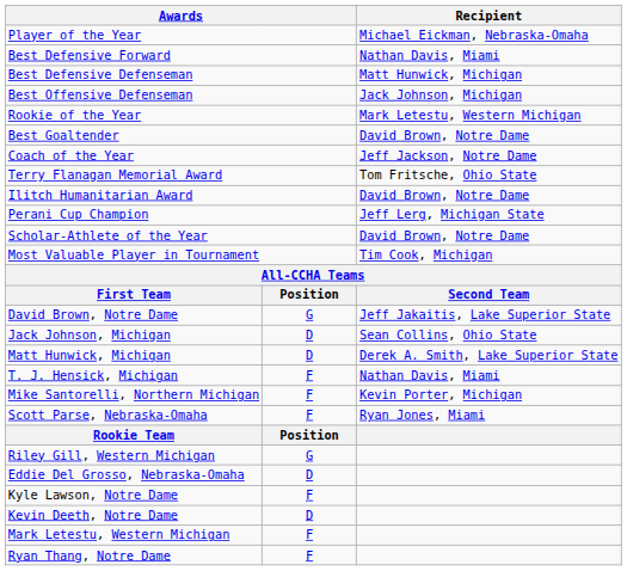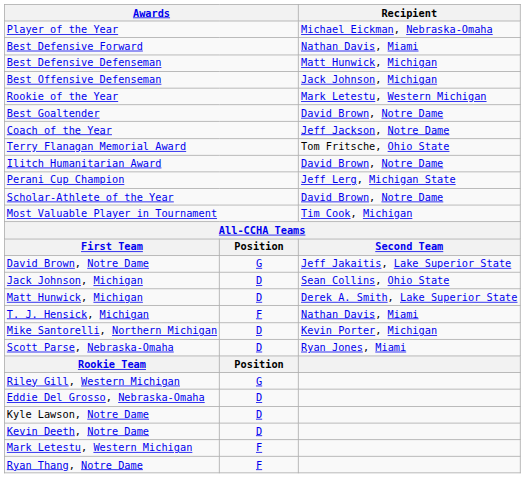 <table class="wikitable">
 <tr>
 <th colspan=2><a href='#'>Awards</a></th>
 <th>Recipient</th>
 </tr>
 <tr>
 <td colspan=2><a href='#'>Player of the Year</a></td>
 <td><a href='#'>Michael Eickman</a>, <a href='#'>Nebraska-Omaha</a></td>
 </tr>
 <tr>
 <td colspan=2><a href='#'>Best Defensive Forward</a></td>
 <td><a href='#'>Nathan Davis</a>, <a href='#'>Miami</a></td>
 </tr>
 <tr>
 <td colspan=2><a href='#'>Best Defensive Defenseman</a></td>
 <td><a href='#'>Matt Hunwick</a>, <a href='#'>Michigan</a></td>
 </tr>
 <tr>
 <td colspan=2><a href='#'>Best Offensive Defenseman</a></td>
 <td><a href='#'>Jack Johnson</a>, <a href='#'>Michigan</a></td>
 </tr>
 <tr>
 <td colspan=2><a href='#'>Rookie of the Year</a></td>
 <td><a href='#'>Mark Letestu</a>, <a href='#'>Western Michigan</a></td>
 </tr>
 <tr>
 <td colspan=2><a href='#'>Best Goaltender</a></td>
 <td><a href='#'>David Brown</a>, <a href='#'>Notre Dame</a></td>
 </tr>
 <tr>
 <td colspan=2><a href='#'>Coach of the Year</a></td>
 <td><a href='#'>Jeff Jackson</a>, <a href='#'>Notre Dame</a></td>
 </tr>
 <tr>
 <td colspan=2><a href='#'>Terry Flanagan Memorial Award</a></td>
 <td>Tom Fritsche, <a href='#'>Ohio State</a></td>
 </tr>
 <tr>
 <td colspan=2><a href='#'>Ilitch Humanitarian Award</a></td>
 <td><a href='#'>David Brown</a>, <a href='#'>Notre Dame</a></td>
 </tr>
 <tr>
 <td colspan=2><a href='#'>Perani Cup Champion</a></td>
 <td><a href='#'>Jeff Lerg</a>, <a href='#'>Michigan State</a></td>
 </tr>
 <tr>
 <td colspan=2><a href='#'>Scholar-Athlete of the Year</a></td>
 <td><a href='#'>David Brown</a>, <a href='#'>Notre Dame</a></td>
 </tr>
 <tr>
 <td colspan=2><a href='#'>Most Valuable Player in Tournament</a></td>
 <td><a href='#'>Tim Cook</a>, <a href='#'>Michigan</a></td>
 </tr>
 <tr>
 <th colspan=3><a href='#'>All-CCHA Teams</a></th>
 </tr>
 <tr>
 <th><a href='#'>First Team</a></th>
 <th>  Position  </th>
 <th><a href='#'>Second Team</a></th>
 </tr>
 <tr>
 <td><a href='#'>David Brown</a>, <a href='#'>Notre Dame</a></td>
 <td align=center><a href='#'>G</a></td>
 <td><a href='#'>Jeff Jakaitis</a>, <a href='#'>Lake Superior State</a></td>
 </tr>
 <tr>
 <td><a href='#'>Jack Johnson</a>, <a href='#'>Michigan</a></td>
 <td align=center><a href='#'>D</a></td>
 <td><a href='#'>Sean Collins</a>, <a href='#'>Ohio State</a></td>
 </tr>
 <tr>
 <td><a href='#'>Matt Hunwick</a>, <a href='#'>Michigan</a></td>
 <td align=center><a href='#'>D</a></td>
 <td><a href='#'>Derek A. Smith</a>, <a href='#'>Lake Superior State</a></td>
 </tr>
 <tr>
 <td><a href='#'>T. J. Hensick</a>, <a href='#'>Michigan</a></td>
 <td align=center><a href='#'>F</a></td>
 <td><a href='#'>Nathan Davis</a>, <a href='#'>Miami</a></td>
 </tr>
 <tr>
 <td><a href='#'>Mike Santorelli</a>, <a href='#'>Northern Michigan</a></td>
-<td align=center><a href='#'>F</a></td>
+<td align=center><a href='#'>D</a></td>
 <td><a href='#'>Kevin Porter</a>, <a href='#'>Michigan</a></td>
 </tr>
 <tr>
 <td><a href='#'>Scott Parse</a>, <a href='#'>Nebraska-Omaha</a></td>
-<td align=center><a href='#'>F</a></td>
+<td align=center><a href='#'>D</a></td>
 <td><a href='#'>Ryan Jones</a>, <a href='#'>Miami</a></td>
 </tr>
 <tr>
 <th><a href='#'>Rookie Team</a></th>
 <th>  Position  </th>
 <th></th>
 </tr>
 <tr>
 <td><a href='#'>Riley Gill</a>, <a href='#'>Western Michigan</a></td>
 <td align=center><a href='#'>G</a></td>
 <td></td>
 </tr>
 <tr>
 <td><a href='#'>Eddie Del Grosso</a>, <a href='#'>Nebraska-Omaha</a></td>
 <td align=center><a href='#'>D</a></td>
 <td></td>
 </tr>
 <tr>
 <td>Kyle Lawson, <a href='#'>Notre Dame</a></td>
-<td align=center><a href='#'>F</a></td>
+<td align=center><a href='#'>D</a></td>
 <td></td>
 </tr>
 <tr>
 <td><a href='#'>Kevin Deeth</a>, <a href='#'>Notre Dame</a></td>
 <td align=center><a href='#'>D</a></td>
 <td></td>
 </tr>
 <tr>
 <td><a href='#'>Mark Letestu</a>, <a href='#'>Western Michigan</a></td>
 <td align=center><a href='#'>F</a></td>
 <td></td>
 </tr>
 <tr>
 <td><a href='#'>Ryan Thang</a>, <a href='#'>Notre Dame</a></td>
 <td align=center><a href='#'>F</a></td>
 <td></td>
 </tr>
 </table>
